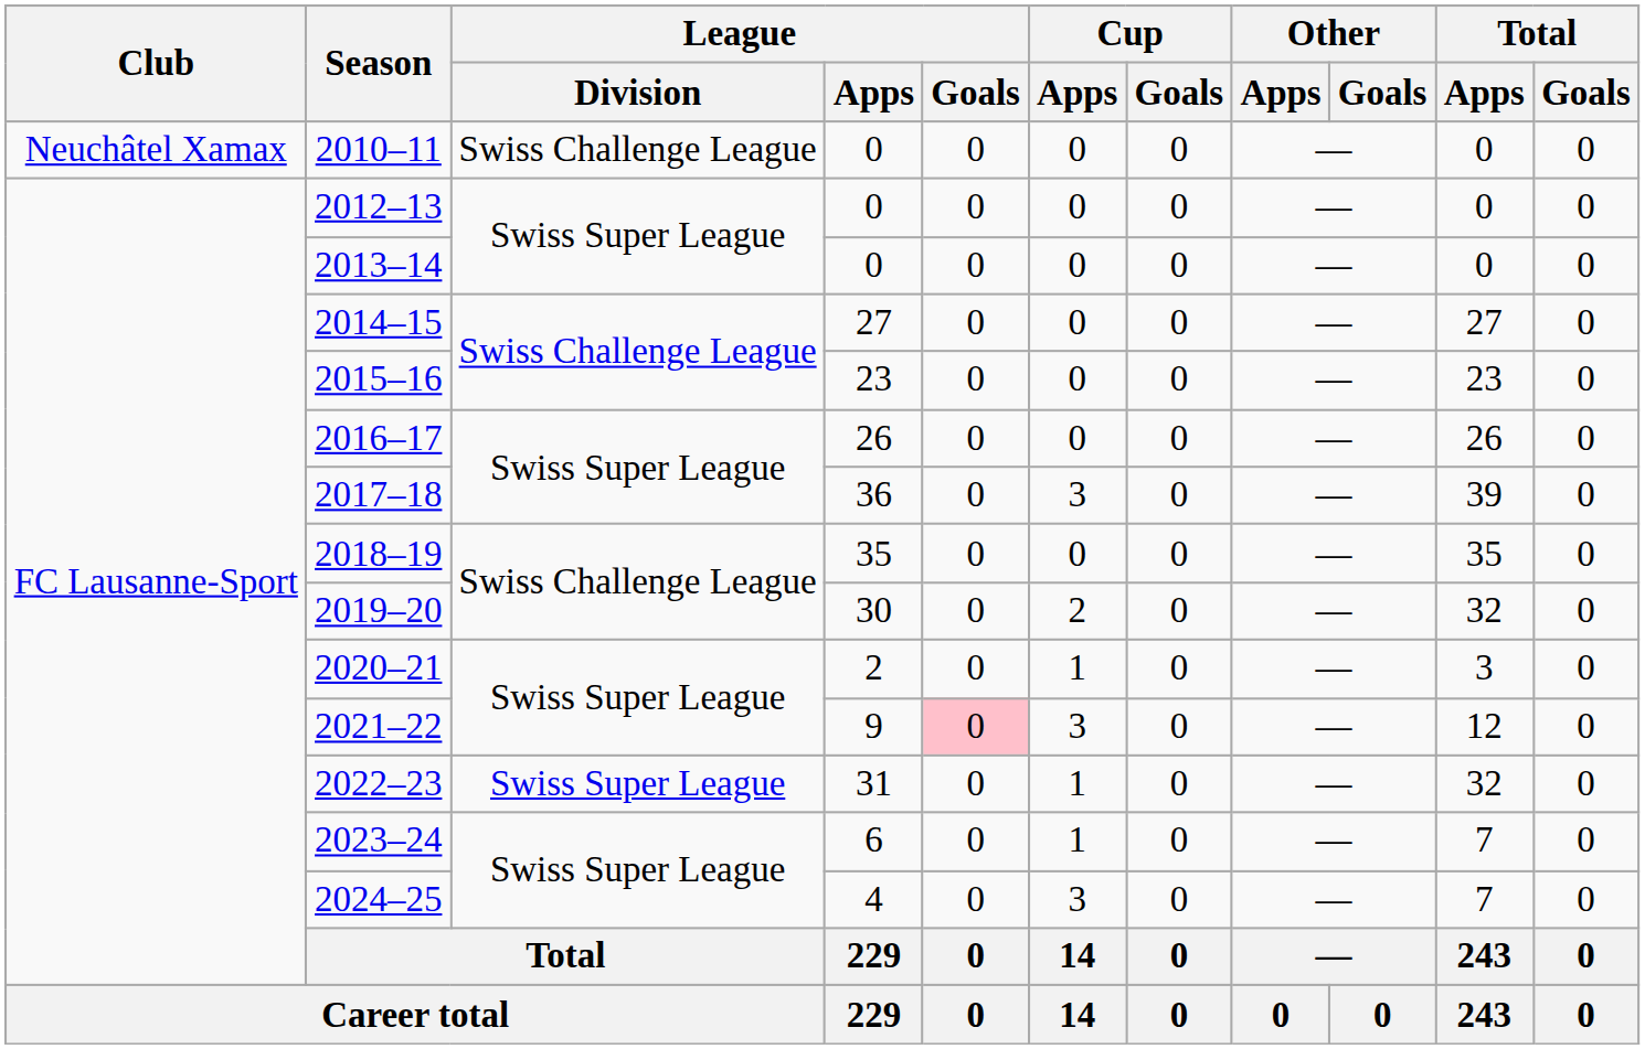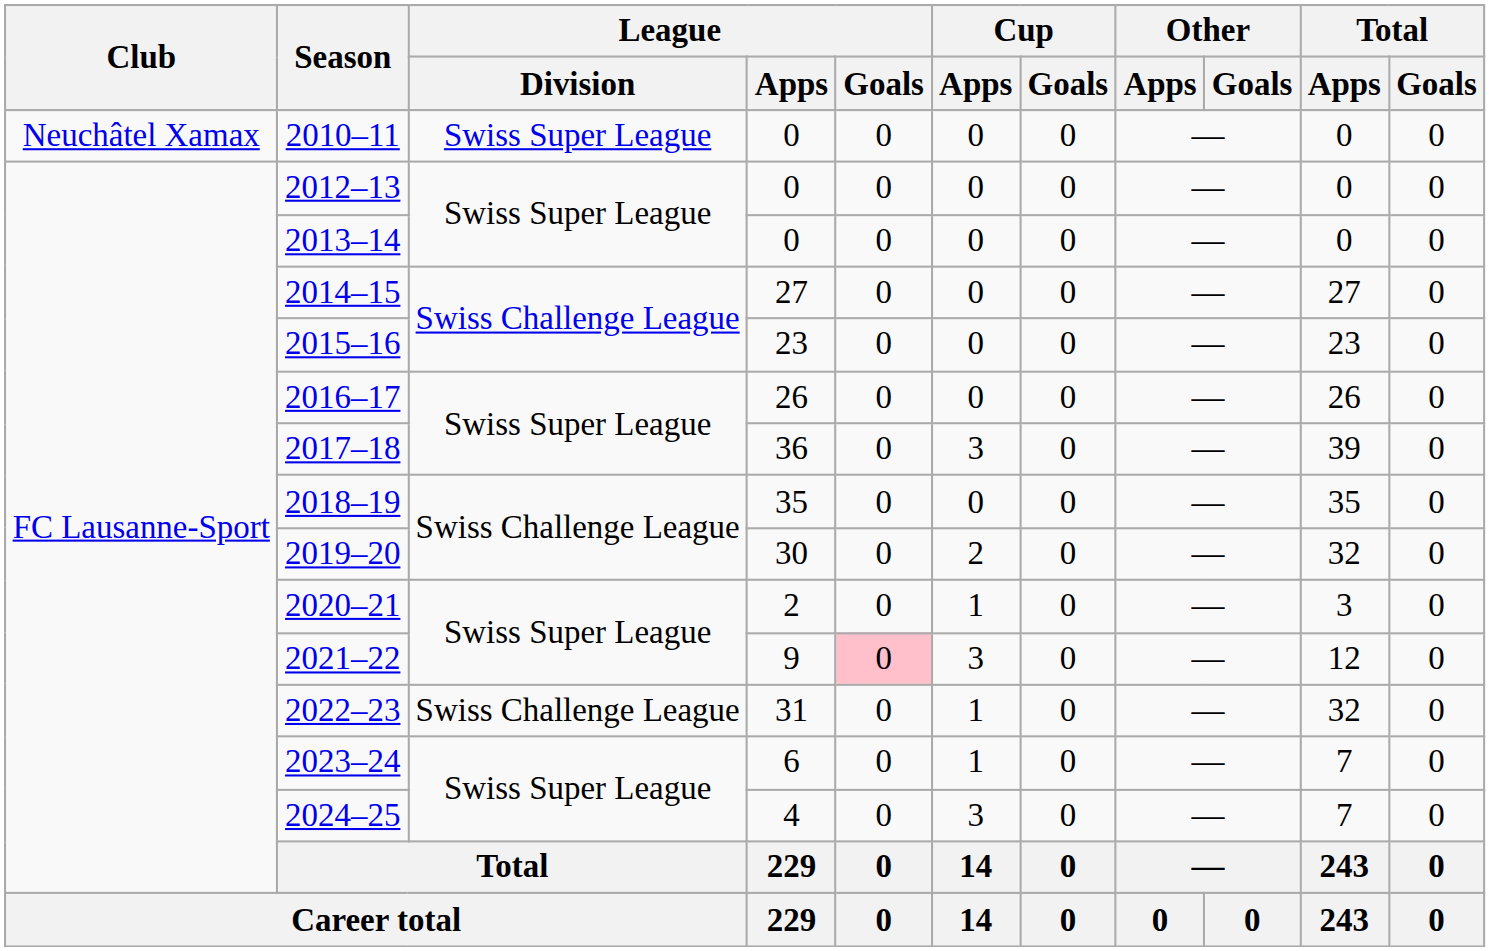 <table class="wikitable" style="text-align:center">
 <tr>
 <th rowspan="2">Club</th>
 <th rowspan="2">Season</th>
 <th colspan="3">League</th>
 <th colspan="2">Cup</th>
 <th colspan="2">Other</th>
 <th colspan="2">Total</th>
 </tr>
 <tr>
 <th>Division</th>
 <th>Apps</th>
 <th>Goals</th>
 <th>Apps</th>
 <th>Goals</th>
 <th>Apps</th>
 <th>Goals</th>
 <th>Apps</th>
 <th>Goals</th>
 </tr>
 <tr>
 <td><a href='#'>Neuchâtel Xamax</a></td>
 <td><a href='#'>2010–11</a></td>
-<td>Swiss Challenge League</td>
+<td><a href='#'>Swiss Super League</a></td>
 <td>0</td>
 <td>0</td>
 <td>0</td>
 <td>0</td>
 <td colspan="2">—</td>
 <td>0</td>
 <td>0</td>
 </tr>
 <tr>
 <td rowspan="14"><a href='#'>FC Lausanne-Sport</a></td>
 <td><a href='#'>2012–13</a></td>
 <td rowspan="2">Swiss Super League</td>
 <td>0</td>
 <td>0</td>
 <td>0</td>
 <td>0</td>
 <td colspan="2">—</td>
 <td>0</td>
 <td>0</td>
 </tr>
 <tr>
 <td><a href='#'>2013–14</a></td>
 <td>0</td>
 <td>0</td>
 <td>0</td>
 <td>0</td>
 <td colspan="2">—</td>
 <td>0</td>
 <td>0</td>
 </tr>
 <tr>
 <td><a href='#'>2014–15</a></td>
 <td rowspan="2"><a href='#'>Swiss Challenge League</a></td>
 <td>27</td>
 <td>0</td>
 <td>0</td>
 <td>0</td>
 <td colspan="2">—</td>
 <td>27</td>
 <td>0</td>
 </tr>
 <tr>
 <td><a href='#'>2015–16</a></td>
 <td>23</td>
 <td>0</td>
 <td>0</td>
 <td>0</td>
 <td colspan="2">—</td>
 <td>23</td>
 <td>0</td>
 </tr>
 <tr>
 <td><a href='#'>2016–17</a></td>
 <td rowspan="2">Swiss Super League</td>
 <td>26</td>
 <td>0</td>
 <td>0</td>
 <td>0</td>
 <td colspan="2">—</td>
 <td>26</td>
 <td>0</td>
 </tr>
 <tr>
 <td><a href='#'>2017–18</a></td>
 <td>36</td>
 <td>0</td>
 <td>3</td>
 <td>0</td>
 <td colspan="2">—</td>
 <td>39</td>
 <td>0</td>
 </tr>
 <tr>
 <td><a href='#'>2018–19</a></td>
 <td rowspan="2">Swiss Challenge League</td>
 <td>35</td>
 <td>0</td>
 <td>0</td>
 <td>0</td>
 <td colspan="2">—</td>
 <td>35</td>
 <td>0</td>
 </tr>
 <tr>
 <td><a href='#'>2019–20</a></td>
 <td>30</td>
 <td>0</td>
 <td>2</td>
 <td>0</td>
 <td colspan="2">—</td>
 <td>32</td>
 <td>0</td>
 </tr>
 <tr>
 <td><a href='#'>2020–21</a></td>
 <td rowspan="2">Swiss Super League</td>
 <td>2</td>
 <td>0</td>
 <td>1</td>
 <td>0</td>
 <td colspan="2">—</td>
 <td>3</td>
 <td>0</td>
 </tr>
 <tr>
 <td><a href='#'>2021–22</a></td>
 <td>9</td>
 <td style="background: pink;">0</td>
 <td>3</td>
 <td>0</td>
 <td colspan="2">—</td>
 <td>12</td>
 <td>0</td>
 </tr>
 <tr>
 <td><a href='#'>2022–23</a></td>
-<td><a href='#'>Swiss Super League</a></td>
+<td>Swiss Challenge League</td>
 <td>31</td>
 <td>0</td>
 <td>1</td>
 <td>0</td>
 <td colspan="2">—</td>
 <td>32</td>
 <td>0</td>
 </tr>
 <tr>
 <td><a href='#'>2023–24</a></td>
 <td rowspan="2">Swiss Super League</td>
 <td>6</td>
 <td>0</td>
 <td>1</td>
 <td>0</td>
 <td colspan="2">—</td>
 <td>7</td>
 <td>0</td>
 </tr>
 <tr>
 <td><a href='#'>2024–25</a></td>
 <td>4</td>
 <td>0</td>
 <td>3</td>
 <td>0</td>
 <td colspan="2">—</td>
 <td>7</td>
 <td>0</td>
 </tr>
 <tr>
 <th colspan="2">Total</th>
 <th>229</th>
 <th>0</th>
 <th>14</th>
 <th>0</th>
 <th colspan="2">—</th>
 <th>243</th>
 <th>0</th>
 </tr>
 <tr>
 <th colspan="3">Career total</th>
 <th>229</th>
 <th>0</th>
 <th>14</th>
 <th>0</th>
 <th>0</th>
 <th>0</th>
 <th>243</th>
 <th>0</th>
 </tr>
 </table>
